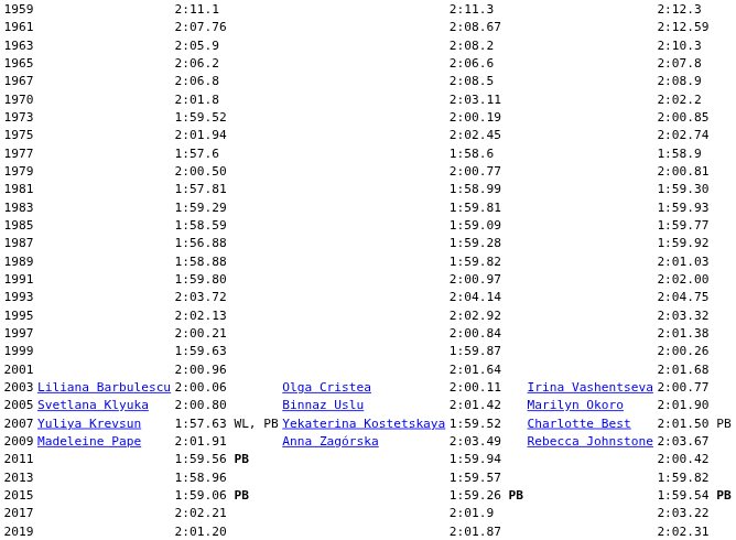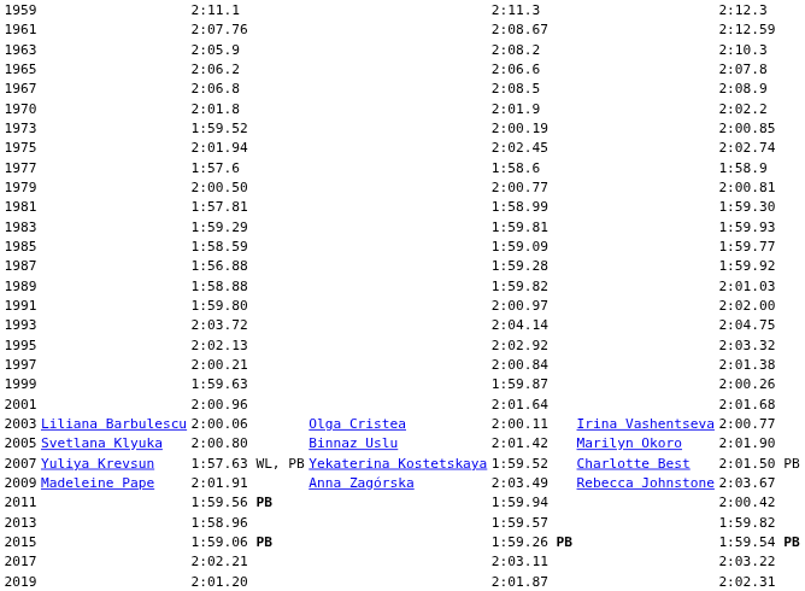 <table>
 <tr>
 <td>1959</td>
 <td></td>
 <td>2:11.1</td>
 <td></td>
 <td>2:11.3</td>
 <td></td>
 <td>2:12.3</td>
 </tr>
 <tr>
 <td>1961</td>
 <td></td>
 <td>2:07.76</td>
 <td></td>
 <td>2:08.67</td>
 <td></td>
 <td>2:12.59</td>
 </tr>
 <tr>
 <td>1963</td>
 <td></td>
 <td>2:05.9</td>
 <td></td>
 <td>2:08.2</td>
 <td></td>
 <td>2:10.3</td>
 </tr>
 <tr>
 <td>1965</td>
 <td></td>
 <td>2:06.2</td>
 <td></td>
 <td>2:06.6</td>
 <td></td>
 <td>2:07.8</td>
 </tr>
 <tr>
 <td>1967</td>
 <td></td>
 <td>2:06.8</td>
 <td></td>
 <td>2:08.5</td>
 <td></td>
 <td>2:08.9</td>
 </tr>
 <tr>
 <td>1970</td>
 <td></td>
 <td>2:01.8</td>
 <td></td>
-<td>2:03.11</td>
+<td>2:01.9</td>
 <td></td>
 <td>2:02.2</td>
 </tr>
 <tr>
 <td>1973</td>
 <td></td>
 <td>1:59.52</td>
 <td></td>
 <td>2:00.19</td>
 <td></td>
 <td>2:00.85</td>
 </tr>
 <tr>
 <td>1975</td>
 <td></td>
 <td>2:01.94</td>
 <td></td>
 <td>2:02.45</td>
 <td></td>
 <td>2:02.74</td>
 </tr>
 <tr>
 <td>1977</td>
 <td></td>
 <td>1:57.6</td>
 <td></td>
 <td>1:58.6</td>
 <td></td>
 <td>1:58.9</td>
 </tr>
 <tr>
 <td>1979</td>
 <td></td>
 <td>2:00.50</td>
 <td></td>
 <td>2:00.77</td>
 <td></td>
 <td>2:00.81</td>
 </tr>
 <tr>
 <td>1981</td>
 <td></td>
 <td>1:57.81</td>
 <td></td>
 <td>1:58.99</td>
 <td></td>
 <td>1:59.30</td>
 </tr>
 <tr>
 <td>1983</td>
 <td></td>
 <td>1:59.29</td>
 <td></td>
 <td>1:59.81</td>
 <td></td>
 <td>1:59.93</td>
 </tr>
 <tr>
 <td>1985</td>
 <td></td>
 <td>1:58.59</td>
 <td></td>
 <td>1:59.09</td>
 <td></td>
 <td>1:59.77</td>
 </tr>
 <tr>
 <td>1987</td>
 <td></td>
 <td>1:56.88</td>
 <td></td>
 <td>1:59.28</td>
 <td></td>
 <td>1:59.92</td>
 </tr>
 <tr>
 <td>1989</td>
 <td></td>
 <td>1:58.88</td>
 <td></td>
 <td>1:59.82</td>
 <td></td>
 <td>2:01.03</td>
 </tr>
 <tr>
 <td>1991</td>
 <td></td>
 <td>1:59.80</td>
 <td></td>
 <td>2:00.97</td>
 <td></td>
 <td>2:02.00</td>
 </tr>
 <tr>
 <td>1993</td>
 <td></td>
 <td>2:03.72</td>
 <td></td>
 <td>2:04.14</td>
 <td></td>
 <td>2:04.75</td>
 </tr>
 <tr>
 <td>1995</td>
 <td></td>
 <td>2:02.13</td>
 <td></td>
 <td>2:02.92</td>
 <td></td>
 <td>2:03.32</td>
 </tr>
 <tr>
 <td>1997</td>
 <td></td>
 <td>2:00.21</td>
 <td></td>
 <td>2:00.84</td>
 <td></td>
 <td>2:01.38</td>
 </tr>
 <tr>
 <td>1999</td>
 <td></td>
 <td>1:59.63</td>
 <td></td>
 <td>1:59.87</td>
 <td></td>
 <td>2:00.26</td>
 </tr>
 <tr>
 <td>2001</td>
 <td></td>
 <td>2:00.96</td>
 <td></td>
 <td>2:01.64</td>
 <td></td>
 <td>2:01.68</td>
 </tr>
 <tr>
 <td>2003</td>
 <td><a href='#'>Liliana Barbulescu</a><br> </td>
 <td>2:00.06</td>
 <td><a href='#'>Olga Cristea</a><br> </td>
 <td>2:00.11</td>
 <td><a href='#'>Irina Vashentseva</a><br> </td>
 <td>2:00.77</td>
 </tr>
 <tr>
 <td>2005</td>
 <td><a href='#'>Svetlana Klyuka</a><br> </td>
 <td>2:00.80</td>
 <td><a href='#'>Binnaz Uslu</a><br> </td>
 <td>2:01.42</td>
 <td><a href='#'>Marilyn Okoro</a><br> </td>
 <td>2:01.90</td>
 </tr>
 <tr>
 <td>2007</td>
 <td><a href='#'>Yuliya Krevsun</a><br> </td>
 <td>1:57.63 WL, PB</td>
 <td><a href='#'>Yekaterina Kostetskaya</a><br> </td>
 <td>1:59.52</td>
 <td><a href='#'>Charlotte Best</a><br> </td>
 <td>2:01.50 PB</td>
 </tr>
 <tr>
 <td>2009</td>
 <td><a href='#'>Madeleine Pape</a><br> </td>
 <td>2:01.91</td>
 <td><a href='#'>Anna Zagórska</a><br> </td>
 <td>2:03.49</td>
 <td><a href='#'>Rebecca Johnstone</a> <br> </td>
 <td>2:03.67</td>
 </tr>
 <tr>
 <td>2011</td>
 <td></td>
 <td>1:59.56 <strong>PB</strong></td>
 <td></td>
 <td>1:59.94</td>
 <td></td>
 <td>2:00.42</td>
 </tr>
 <tr>
 <td>2013</td>
 <td></td>
 <td>1:58.96</td>
 <td></td>
 <td>1:59.57</td>
 <td></td>
 <td>1:59.82</td>
 </tr>
 <tr>
 <td>2015</td>
 <td></td>
 <td>1:59.06 <strong>PB</strong></td>
 <td></td>
 <td>1:59.26 <strong>PB</strong></td>
 <td></td>
 <td>1:59.54 <strong>PB</strong></td>
 </tr>
 <tr>
 <td>2017</td>
 <td></td>
 <td>2:02.21</td>
 <td></td>
-<td>2:01.9</td>
+<td>2:03.11</td>
 <td></td>
 <td>2:03.22</td>
 </tr>
 <tr>
 <td>2019</td>
 <td></td>
 <td>2:01.20</td>
 <td></td>
 <td>2:01.87</td>
 <td></td>
 <td>2:02.31 </td>
 </tr>
 </table>
